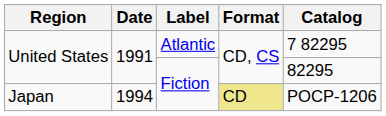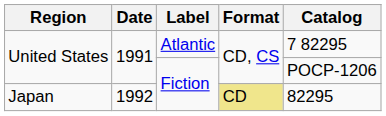 <table class="wikitable">
 <tr>
 <th>Region</th>
 <th>Date</th>
 <th>Label</th>
 <th>Format</th>
 <th>Catalog</th>
 </tr>
 <tr>
 <td rowspan="2">United States</td>
 <td rowspan="2">1991</td>
 <td><a href='#'>Atlantic</a></td>
 <td rowspan="2">CD, <a href='#'>CS</a></td>
 <td>7 82295</td>
 </tr>
 <tr>
 <td rowspan="2"><a href='#'>Fiction</a></td>
-<td>82295</td>
+<td>POCP-1206</td>
 </tr>
 <tr>
 <td>Japan</td>
-<td>1994</td>
+<td>1992</td>
 <td style="background: khaki;">CD</td>
-<td>POCP-1206</td>
+<td>82295</td>
 </tr>
 </table>
